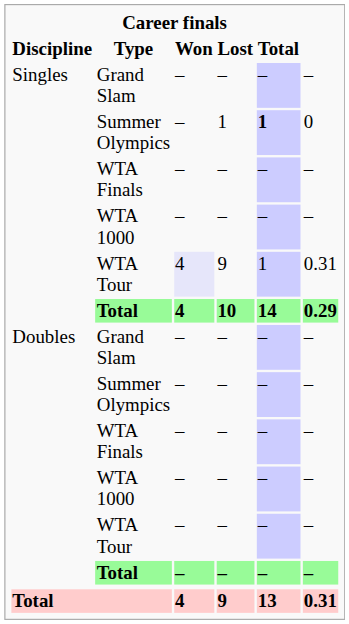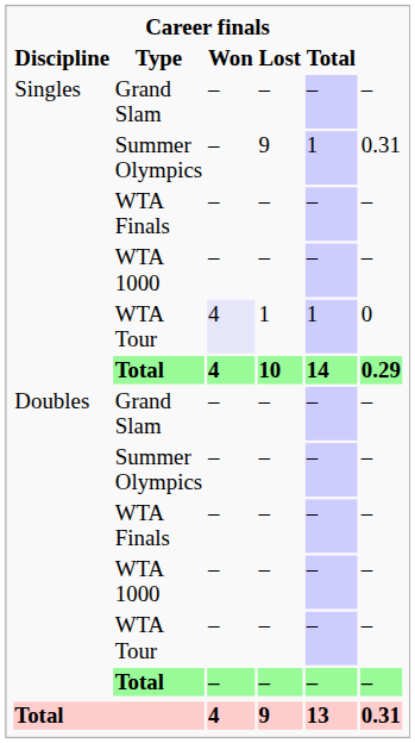 <table class="infobox vcard vevent nowrap" width="40%">
 <tr>
 <th colspan="6">Career finals</th>
 </tr>
 <tr>
 <th>Discipline</th>
 <th>Type</th>
 <th>Won</th>
 <th>Lost</th>
 <th>Total</th>
 <th></th>
 </tr>
 <tr>
 <td rowspan="6">Singles</td>
 <td>Grand Slam</td>
 <td>–</td>
 <td>–</td>
 <td bgcolor="CCCCFF">–</td>
 <td>–</td>
 </tr>
 <tr>
 <td>Summer Olympics</td>
 <td>–</td>
-<td>1</td>
-<td bgcolor="CCCCFF"><strong>1</strong></td>
-<td>0</td>
+<td>9</td>
+<td bgcolor="CCCCFF">1</td>
+<td>0.31</td>
 </tr>
 <tr>
 <td>WTA Finals</td>
 <td>–</td>
 <td>–</td>
 <td bgcolor="CCCCFF">–</td>
 <td>–</td>
 </tr>
 <tr>
 <td>WTA 1000</td>
 <td>–</td>
 <td>–</td>
 <td bgcolor="CCCCFF">–</td>
 <td>–</td>
 </tr>
 <tr>
 <td>WTA Tour</td>
 <td style="background: lavender;">4</td>
-<td>9</td>
+<td>1</td>
 <td bgcolor="CCCCFF">1</td>
-<td>0.31</td>
+<td>0</td>
 </tr>
 <tr bgcolor="98FB98">
 <td><strong>Total</strong></td>
 <td><strong>4</strong></td>
 <td><strong>10</strong></td>
 <td><strong>14</strong></td>
 <td><strong>0.29</strong></td>
 </tr>
 <tr>
 <td rowspan="6">Doubles</td>
 <td>Grand Slam</td>
 <td>–</td>
 <td>–</td>
 <td bgcolor="CCCCFF">–</td>
 <td>–</td>
 </tr>
 <tr>
 <td>Summer Olympics</td>
 <td>–</td>
 <td>–</td>
 <td bgcolor="CCCCFF">–</td>
 <td>–</td>
 </tr>
 <tr>
 <td>WTA Finals</td>
 <td>–</td>
 <td>–</td>
 <td bgcolor="CCCCFF">–</td>
 <td>–</td>
 </tr>
 <tr>
 <td>WTA 1000</td>
 <td>–</td>
 <td>–</td>
 <td bgcolor="CCCCFF">–</td>
 <td>–</td>
 </tr>
 <tr>
 <td>WTA Tour</td>
 <td>–</td>
 <td>–</td>
 <td bgcolor="CCCCFF">–</td>
 <td>–</td>
 </tr>
 <tr bgcolor="98FB98">
 <td><strong>Total</strong></td>
 <td><strong>–</strong></td>
 <td><strong>–</strong></td>
 <td><strong>–</strong></td>
 <td><strong>–</strong></td>
 </tr>
 <tr>
 </tr>
 <tr bgcolor="FFCCCC">
 <td colspan="2"><strong>Total</strong></td>
 <td><strong>4</strong></td>
 <td><strong>9</strong></td>
 <td><strong>13</strong></td>
 <td><strong>0.31</strong></td>
 </tr>
 </table>
